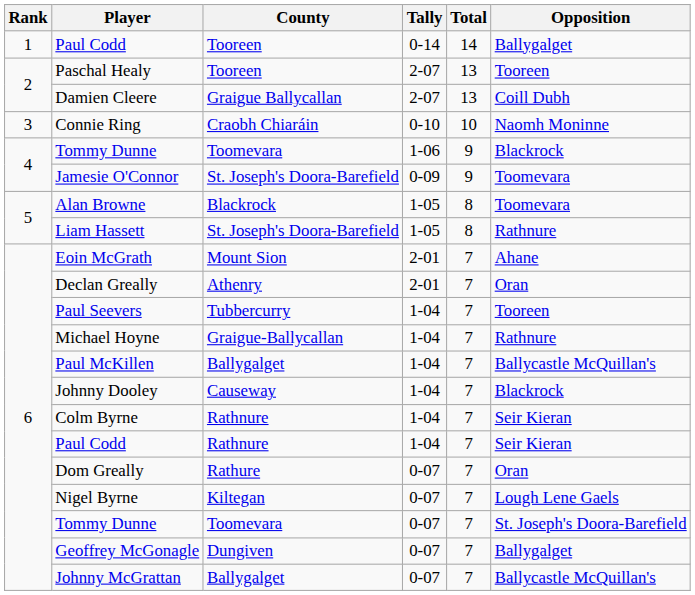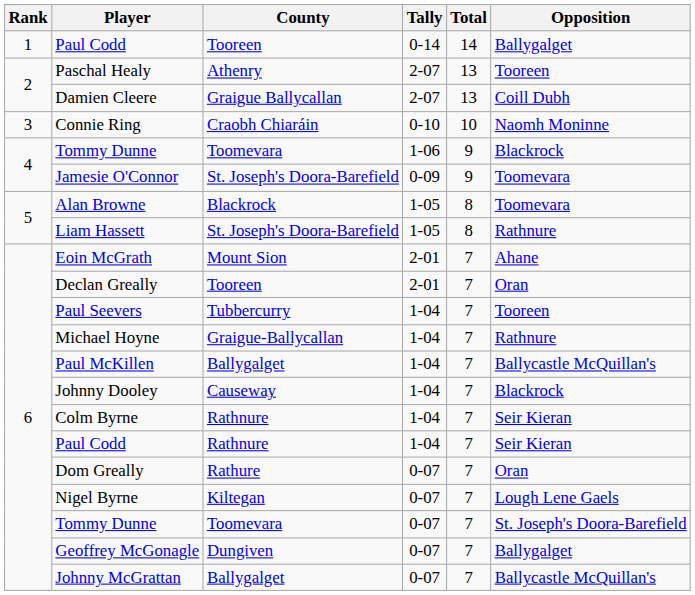 <table class="wikitable">
 <tr>
 <th>Rank</th>
 <th>Player</th>
 <th>County</th>
 <th>Tally</th>
 <th>Total</th>
 <th>Opposition</th>
 </tr>
 <tr>
 <td rowspan=1 align=center>1</td>
 <td><a href='#'>Paul Codd</a></td>
 <td><a href='#'>Tooreen</a></td>
 <td align=center>0-14</td>
 <td align=center>14</td>
 <td><a href='#'>Ballygalget</a></td>
 </tr>
 <tr>
 <td rowspan=2 align=center>2</td>
 <td>Paschal Healy</td>
-<td><a href='#'>Tooreen</a></td>
+<td><a href='#'>Athenry</a></td>
 <td align=center>2-07</td>
 <td align=center>13</td>
 <td><a href='#'>Tooreen</a></td>
 </tr>
 <tr>
 <td>Damien Cleere</td>
 <td><a href='#'>Graigue Ballycallan</a></td>
 <td align=center>2-07</td>
 <td align=center>13</td>
 <td><a href='#'>Coill Dubh</a></td>
 </tr>
 <tr>
 <td rowspan=1 align=center>3</td>
 <td>Connie Ring</td>
 <td><a href='#'>Craobh Chiaráin</a></td>
 <td align=center>0-10</td>
 <td align=center>10</td>
 <td><a href='#'>Naomh Moninne</a></td>
 </tr>
 <tr>
 <td rowspan=2 align=center>4</td>
 <td><a href='#'>Tommy Dunne</a></td>
 <td><a href='#'>Toomevara</a></td>
 <td align=center>1-06</td>
 <td align=center>9</td>
 <td><a href='#'>Blackrock</a></td>
 </tr>
 <tr>
 <td><a href='#'>Jamesie O'Connor</a></td>
 <td><a href='#'>St. Joseph's Doora-Barefield</a></td>
 <td align=center>0-09</td>
 <td align=center>9</td>
 <td><a href='#'>Toomevara</a></td>
 </tr>
 <tr>
 <td rowspan=2 align=center>5</td>
 <td><a href='#'>Alan Browne</a></td>
 <td><a href='#'>Blackrock</a></td>
 <td align=center>1-05</td>
 <td align=center>8</td>
 <td><a href='#'>Toomevara</a></td>
 </tr>
 <tr>
 <td><a href='#'>Liam Hassett</a></td>
 <td><a href='#'>St. Joseph's Doora-Barefield</a></td>
 <td align=center>1-05</td>
 <td align=center>8</td>
 <td><a href='#'>Rathnure</a></td>
 </tr>
 <tr>
 <td rowspan=13 align=center>6</td>
 <td><a href='#'>Eoin McGrath</a></td>
 <td><a href='#'>Mount Sion</a></td>
 <td align=center>2-01</td>
 <td align=center>7</td>
 <td><a href='#'>Ahane</a></td>
 </tr>
 <tr>
 <td>Declan Greally</td>
-<td><a href='#'>Athenry</a></td>
+<td><a href='#'>Tooreen</a></td>
 <td align=center>2-01</td>
 <td align=center>7</td>
 <td><a href='#'>Oran</a></td>
 </tr>
 <tr>
 <td><a href='#'>Paul Seevers</a></td>
 <td><a href='#'>Tubbercurry</a></td>
 <td align=center>1-04</td>
 <td align=center>7</td>
 <td><a href='#'>Tooreen</a></td>
 </tr>
 <tr>
 <td>Michael Hoyne</td>
 <td><a href='#'>Graigue-Ballycallan</a></td>
 <td align=center>1-04</td>
 <td align=center>7</td>
 <td><a href='#'>Rathnure</a></td>
 </tr>
 <tr>
 <td><a href='#'>Paul McKillen</a></td>
 <td><a href='#'>Ballygalget</a></td>
 <td align=center>1-04</td>
 <td align=center>7</td>
 <td><a href='#'>Ballycastle McQuillan's</a></td>
 </tr>
 <tr>
 <td>Johnny Dooley</td>
 <td><a href='#'>Causeway</a></td>
 <td align=center>1-04</td>
 <td align=center>7</td>
 <td><a href='#'>Blackrock</a></td>
 </tr>
 <tr>
 <td>Colm Byrne</td>
 <td><a href='#'>Rathnure</a></td>
 <td align=center>1-04</td>
 <td align=center>7</td>
 <td><a href='#'>Seir Kieran</a></td>
 </tr>
 <tr>
 <td><a href='#'>Paul Codd</a></td>
 <td><a href='#'>Rathnure</a></td>
 <td align=center>1-04</td>
 <td align=center>7</td>
 <td><a href='#'>Seir Kieran</a></td>
 </tr>
 <tr>
 <td>Dom Greally</td>
 <td><a href='#'>Rathure</a></td>
 <td align=center>0-07</td>
 <td align=center>7</td>
 <td><a href='#'>Oran</a></td>
 </tr>
 <tr>
 <td>Nigel Byrne</td>
 <td><a href='#'>Kiltegan</a></td>
 <td align=center>0-07</td>
 <td align=center>7</td>
 <td><a href='#'>Lough Lene Gaels</a></td>
 </tr>
 <tr>
 <td><a href='#'>Tommy Dunne</a></td>
 <td><a href='#'>Toomevara</a></td>
 <td align=center>0-07</td>
 <td align=center>7</td>
 <td><a href='#'>St. Joseph's Doora-Barefield</a></td>
 </tr>
 <tr>
 <td><a href='#'>Geoffrey McGonagle</a></td>
 <td><a href='#'>Dungiven</a></td>
 <td align=center>0-07</td>
 <td align=center>7</td>
 <td><a href='#'>Ballygalget</a></td>
 </tr>
 <tr>
 <td><a href='#'>Johnny McGrattan</a></td>
 <td><a href='#'>Ballygalget</a></td>
 <td align=center>0-07</td>
 <td align=center>7</td>
 <td><a href='#'>Ballycastle McQuillan's</a></td>
 </tr>
 </table>
